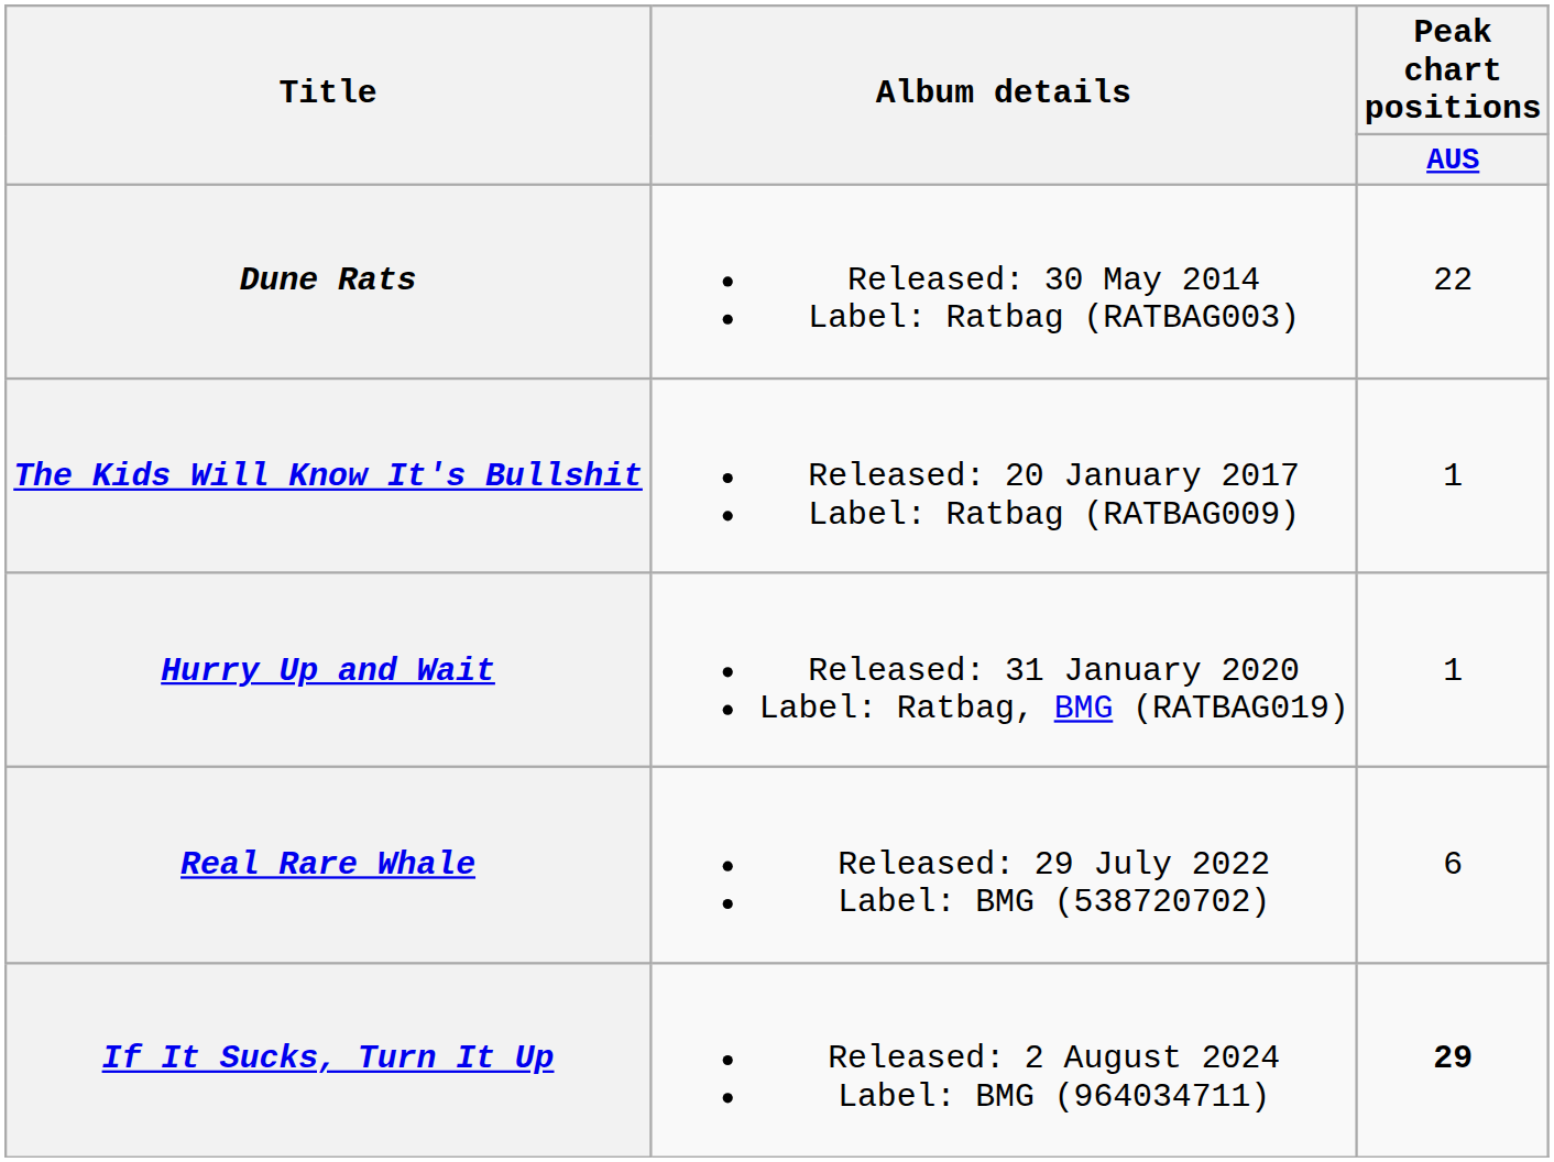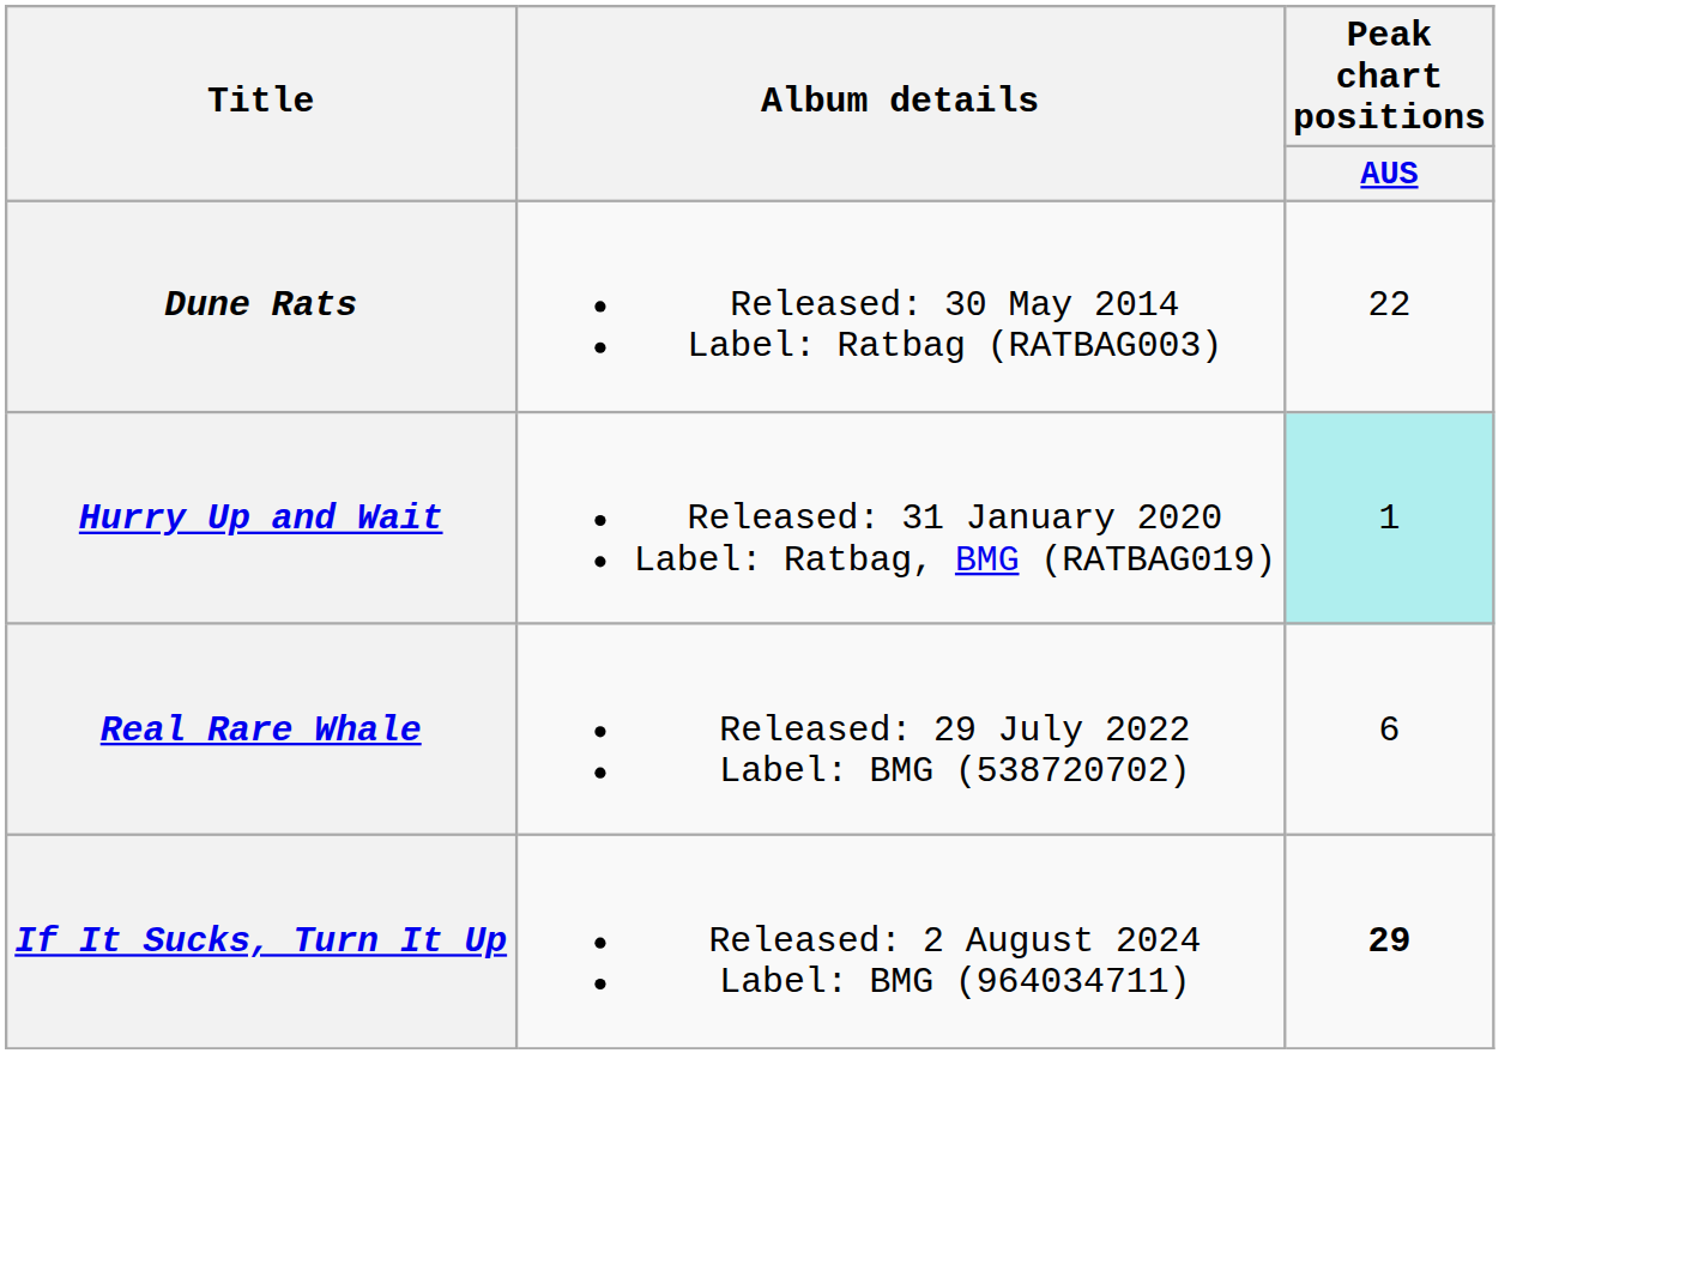 <table class="wikitable plainrowheaders" style="text-align:center;">
 <tr>
 <th scope="col" rowspan="2">Title</th>
 <th scope="col" rowspan="2">Album details</th>
 <th scope="col" colspan="1">Peak chart positions</th>
 </tr>
 <tr>
 <th scope="col" style="width:3em;font-size:90%;"><a href='#'>AUS</a><br></th>
 </tr>
 <tr>
 <th scope="row"><em>Dune Rats</em></th>
 <td><br><ul><li>Released: 30 May 2014</li><li>Label: Ratbag (RATBAG003)</li></ul></td>
 <td>22</td>
 </tr>
 <tr>
-<th scope="row"><em><a href='#'>The Kids Will Know It's Bullshit</a></em></th>
-<td><br><ul><li>Released: 20 January 2017</li><li>Label: Ratbag (RATBAG009)</li></ul></td>
-<td>1</td>
-</tr>
-<tr>
 <th scope="row"><em><a href='#'>Hurry Up and Wait</a></em></th>
 <td><br><ul><li>Released: 31 January 2020</li><li>Label: Ratbag, <a href='#'>BMG</a> (RATBAG019)</li></ul></td>
-<td>1</td>
+<td style="background: paleturquoise;">1</td>
 </tr>
 <tr>
 <th scope="row"><em><a href='#'>Real Rare Whale</a></em></th>
 <td><br><ul><li>Released: 29 July 2022</li><li>Label: BMG (538720702)</li></ul></td>
 <td>6</td>
 </tr>
 <tr>
 <th scope="row"><em><a href='#'>If It Sucks, Turn It Up</a></em></th>
 <td><br><ul><li>Released: 2 August 2024</li><li>Label: BMG (964034711)</li></ul></td>
 <td><strong>29<br></strong></td>
 </tr>
 </table>
